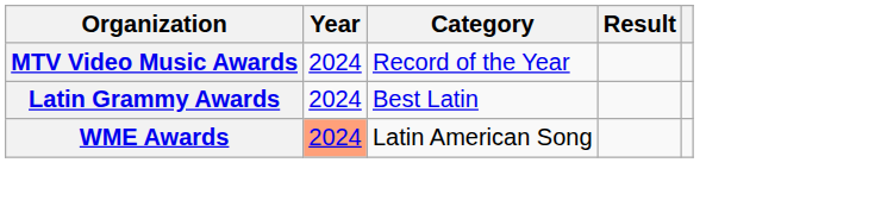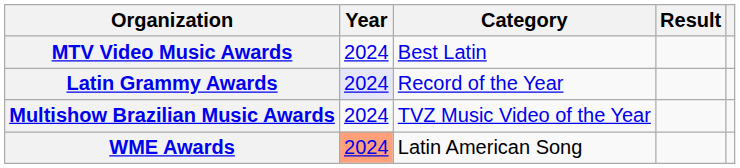 <table class="wikitable sortable plainrowheaders" style="border:none; margin:0;">
 <tr>
 <th scope="col">Organization</th>
 <th scope="col">Year</th>
 <th scope="col">Category</th>
 <th scope="col">Result</th>
 <th scope="col" class="unsortable"></th>
 </tr>
 <tr>
 <th scope="row"><a href='#'>MTV Video Music Awards</a></th>
 <td><a href='#'>2024</a></td>
+<td><a href='#'>Best Latin</a></td>
+<td></td>
+<td style="text-align:center"></td>
+</tr>
+<tr>
+<th scope="row"><a href='#'>Latin Grammy Awards</a></th>
+<td style="background: lavender;"><a href='#'>2024</a></td>
 <td><a href='#'>Record of the Year</a></td>
 <td></td>
 <td style="text-align:center"></td>
 </tr>
 <tr>
-<th scope="row"><a href='#'>Latin Grammy Awards</a></th>
+<th scope="row"><a href='#'>Multishow Brazilian Music Awards</a></th>
 <td><a href='#'>2024</a></td>
-<td><a href='#'>Best Latin</a></td>
+<td><a href='#'>TVZ Music Video of the Year</a></td>
 <td></td>
 <td style="text-align:center"></td>
 </tr>
 <tr>
 <th scope="row"><a href='#'>WME Awards</a></th>
 <td style="background: lightsalmon;"><a href='#'>2024</a></td>
 <td>Latin American Song</td>
 <td></td>
 <td></td>
 </tr>
 </table>
